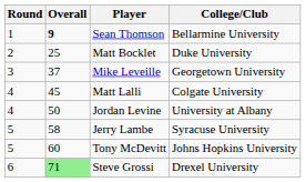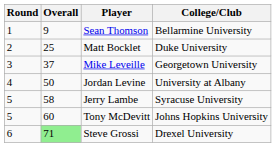 <table class="wikitable">
 <tr>
 <th>Round</th>
 <th>Overall</th>
 <th>Player</th>
 <th>College/Club</th>
 </tr>
 <tr>
 <td>1</td>
-<td><strong>9</strong></td>
+<td>9</td>
 <td><a href='#'>Sean Thomson</a></td>
 <td>Bellarmine University</td>
 </tr>
 <tr>
 <td>2</td>
 <td>25</td>
 <td>Matt Bocklet</td>
 <td>Duke University</td>
 </tr>
 <tr>
 <td>3</td>
 <td>37</td>
 <td><a href='#'>Mike Leveille</a></td>
 <td>Georgetown University</td>
-</tr>
-<tr>
-<td>4</td>
-<td>45</td>
-<td>Matt Lalli</td>
-<td>Colgate University</td>
 </tr>
 <tr>
 <td>4</td>
 <td>50</td>
 <td>Jordan Levine</td>
 <td>University at Albany</td>
 </tr>
 <tr>
 <td>5</td>
 <td>58</td>
 <td>Jerry Lambe</td>
 <td>Syracuse University</td>
 </tr>
 <tr>
 <td>5</td>
 <td>60</td>
 <td>Tony McDevitt</td>
 <td>Johns Hopkins University</td>
 </tr>
 <tr>
 <td>6</td>
 <td style="background: lightgreen;">71</td>
 <td>Steve Grossi</td>
 <td>Drexel University</td>
 </tr>
 </table>
